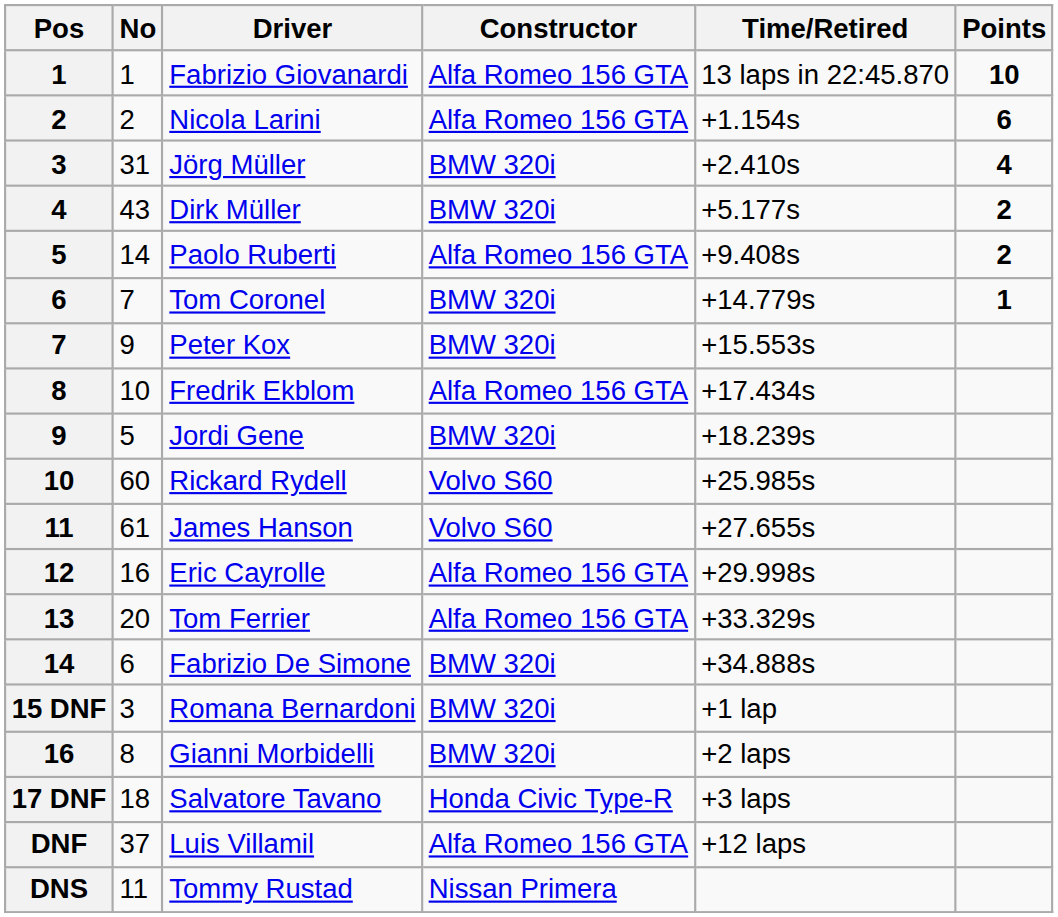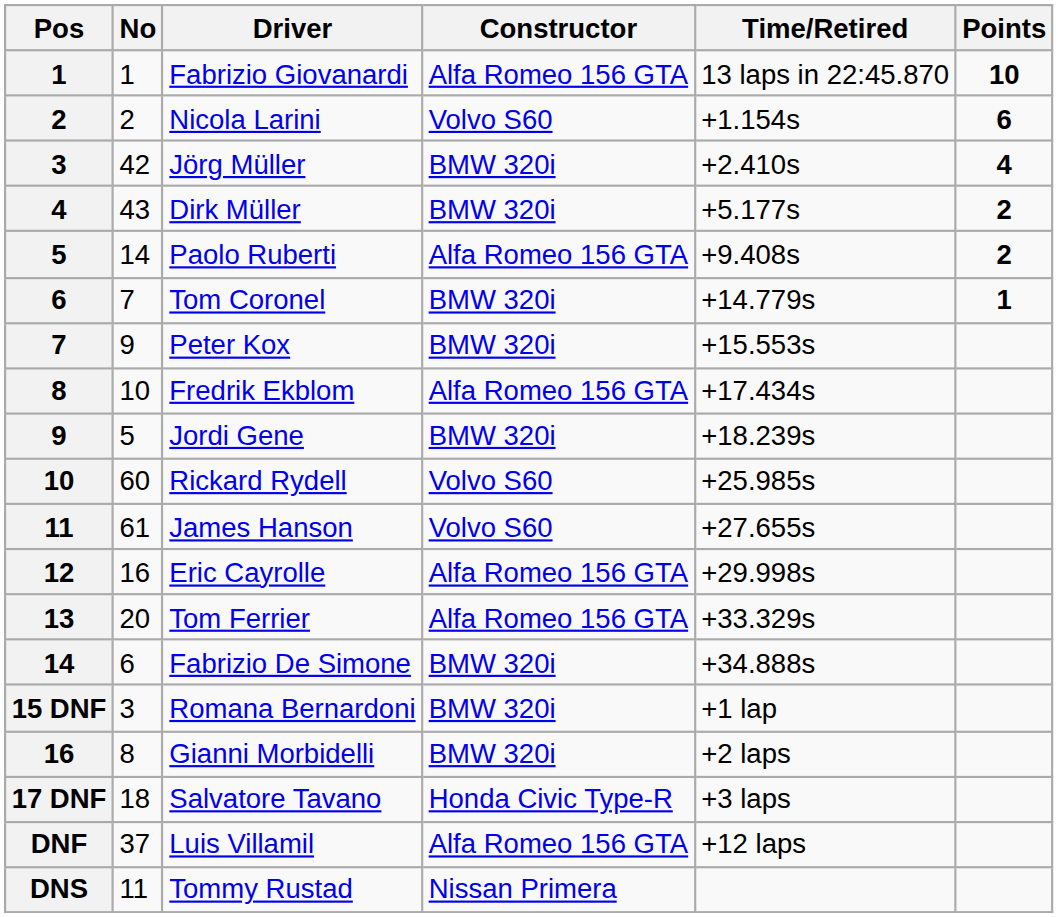 <table class="wikitable" style="font-size: 80%;">
 <tr>
 <th>Pos</th>
 <th>No</th>
 <th>Driver</th>
 <th>Constructor</th>
 <th>Time/Retired</th>
 <th>Points</th>
 </tr>
 <tr>
 <th>1</th>
 <td>1</td>
 <td> <a href='#'>Fabrizio Giovanardi</a></td>
 <td><a href='#'>Alfa Romeo 156 GTA</a></td>
 <td>13 laps in 22:45.870</td>
 <td style="text-align:center"><strong>10</strong></td>
 </tr>
 <tr>
 <th>2</th>
 <td>2</td>
 <td> <a href='#'>Nicola Larini</a></td>
-<td><a href='#'>Alfa Romeo 156 GTA</a></td>
+<td><a href='#'>Volvo S60</a></td>
 <td>+1.154s</td>
 <td style="text-align:center"><strong>6</strong></td>
 </tr>
 <tr>
 <th>3</th>
-<td>31</td>
+<td>42</td>
 <td> <a href='#'>Jörg Müller</a></td>
 <td><a href='#'>BMW 320i</a></td>
 <td>+2.410s</td>
 <td style="text-align:center"><strong>4</strong></td>
 </tr>
 <tr>
 <th>4</th>
 <td>43</td>
 <td> <a href='#'>Dirk Müller</a></td>
 <td><a href='#'>BMW 320i</a></td>
 <td>+5.177s</td>
 <td style="text-align:center"><strong>2</strong></td>
 </tr>
 <tr>
 <th>5</th>
 <td>14</td>
 <td> <a href='#'>Paolo Ruberti</a></td>
 <td><a href='#'>Alfa Romeo 156 GTA</a></td>
 <td>+9.408s</td>
 <td style="text-align:center"><strong>2</strong></td>
 </tr>
 <tr>
 <th>6</th>
 <td>7</td>
 <td> <a href='#'>Tom Coronel</a></td>
 <td><a href='#'>BMW 320i</a></td>
 <td>+14.779s</td>
 <td style="text-align:center"><strong>1</strong></td>
 </tr>
 <tr>
 <th>7</th>
 <td>9</td>
 <td> <a href='#'>Peter Kox</a></td>
 <td><a href='#'>BMW 320i</a></td>
 <td>+15.553s</td>
 <td></td>
 </tr>
 <tr>
 <th>8</th>
 <td>10</td>
 <td> <a href='#'>Fredrik Ekblom</a></td>
 <td><a href='#'>Alfa Romeo 156 GTA</a></td>
 <td>+17.434s</td>
 <td></td>
 </tr>
 <tr>
 <th>9</th>
 <td>5</td>
 <td> <a href='#'>Jordi Gene</a></td>
 <td><a href='#'>BMW 320i</a></td>
 <td>+18.239s</td>
 <td></td>
 </tr>
 <tr>
 <th>10</th>
 <td>60</td>
 <td> <a href='#'>Rickard Rydell</a></td>
 <td><a href='#'>Volvo S60</a></td>
 <td>+25.985s</td>
 <td></td>
 </tr>
 <tr>
 <th>11</th>
 <td>61</td>
 <td> <a href='#'>James Hanson</a></td>
 <td><a href='#'>Volvo S60</a></td>
 <td>+27.655s</td>
 <td></td>
 </tr>
 <tr>
 <th>12</th>
 <td>16</td>
 <td> <a href='#'>Eric Cayrolle</a></td>
 <td><a href='#'>Alfa Romeo 156 GTA</a></td>
 <td>+29.998s</td>
 <td></td>
 </tr>
 <tr>
 <th>13</th>
 <td>20</td>
 <td> <a href='#'>Tom Ferrier</a></td>
 <td><a href='#'>Alfa Romeo 156 GTA</a></td>
 <td>+33.329s</td>
 <td></td>
 </tr>
 <tr>
 <th>14</th>
 <td>6</td>
 <td> <a href='#'>Fabrizio De Simone</a></td>
 <td><a href='#'>BMW 320i</a></td>
 <td>+34.888s</td>
 <td></td>
 </tr>
 <tr>
 <th>15 DNF</th>
 <td>3</td>
 <td> <a href='#'>Romana Bernardoni</a></td>
 <td><a href='#'>BMW 320i</a></td>
 <td>+1 lap</td>
 <td></td>
 </tr>
 <tr>
 <th>16</th>
 <td>8</td>
 <td> <a href='#'>Gianni Morbidelli</a></td>
 <td><a href='#'>BMW 320i</a></td>
 <td>+2 laps</td>
 <td></td>
 </tr>
 <tr>
 <th>17 DNF</th>
 <td>18</td>
 <td> <a href='#'>Salvatore Tavano</a></td>
 <td><a href='#'>Honda Civic Type-R</a></td>
 <td>+3 laps</td>
 <td></td>
 </tr>
 <tr>
 <th>DNF</th>
 <td>37</td>
 <td> <a href='#'>Luis Villamil</a></td>
 <td><a href='#'>Alfa Romeo 156 GTA</a></td>
 <td>+12 laps</td>
 <td></td>
 </tr>
 <tr>
 <th>DNS</th>
 <td>11</td>
 <td> <a href='#'>Tommy Rustad</a></td>
 <td><a href='#'>Nissan Primera</a></td>
 <td></td>
 <td></td>
 </tr>
 <tr>
 </tr>
 </table>
